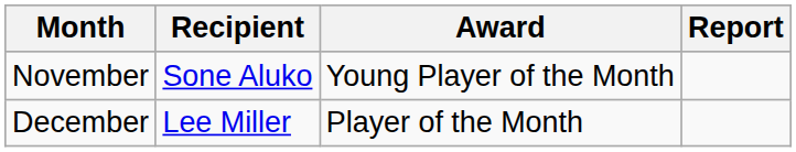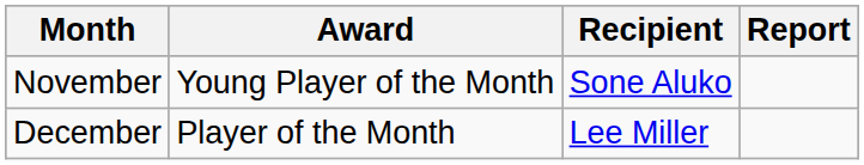 <table class="wikitable">
 <tr>
 <th>Month</th>
+<th>Award</th>
 <th>Recipient</th>
-<th>Award</th>
 <th>Report</th>
 </tr>
 <tr>
 <td>November</td>
+<td>Young Player of the Month</td>
 <td> <a href='#'>Sone Aluko</a></td>
-<td>Young Player of the Month</td>
 <td></td>
 </tr>
 <tr>
 <td>December</td>
+<td>Player of the Month</td>
 <td> <a href='#'>Lee Miller</a></td>
-<td>Player of the Month</td>
 <td></td>
 </tr>
 </table>
